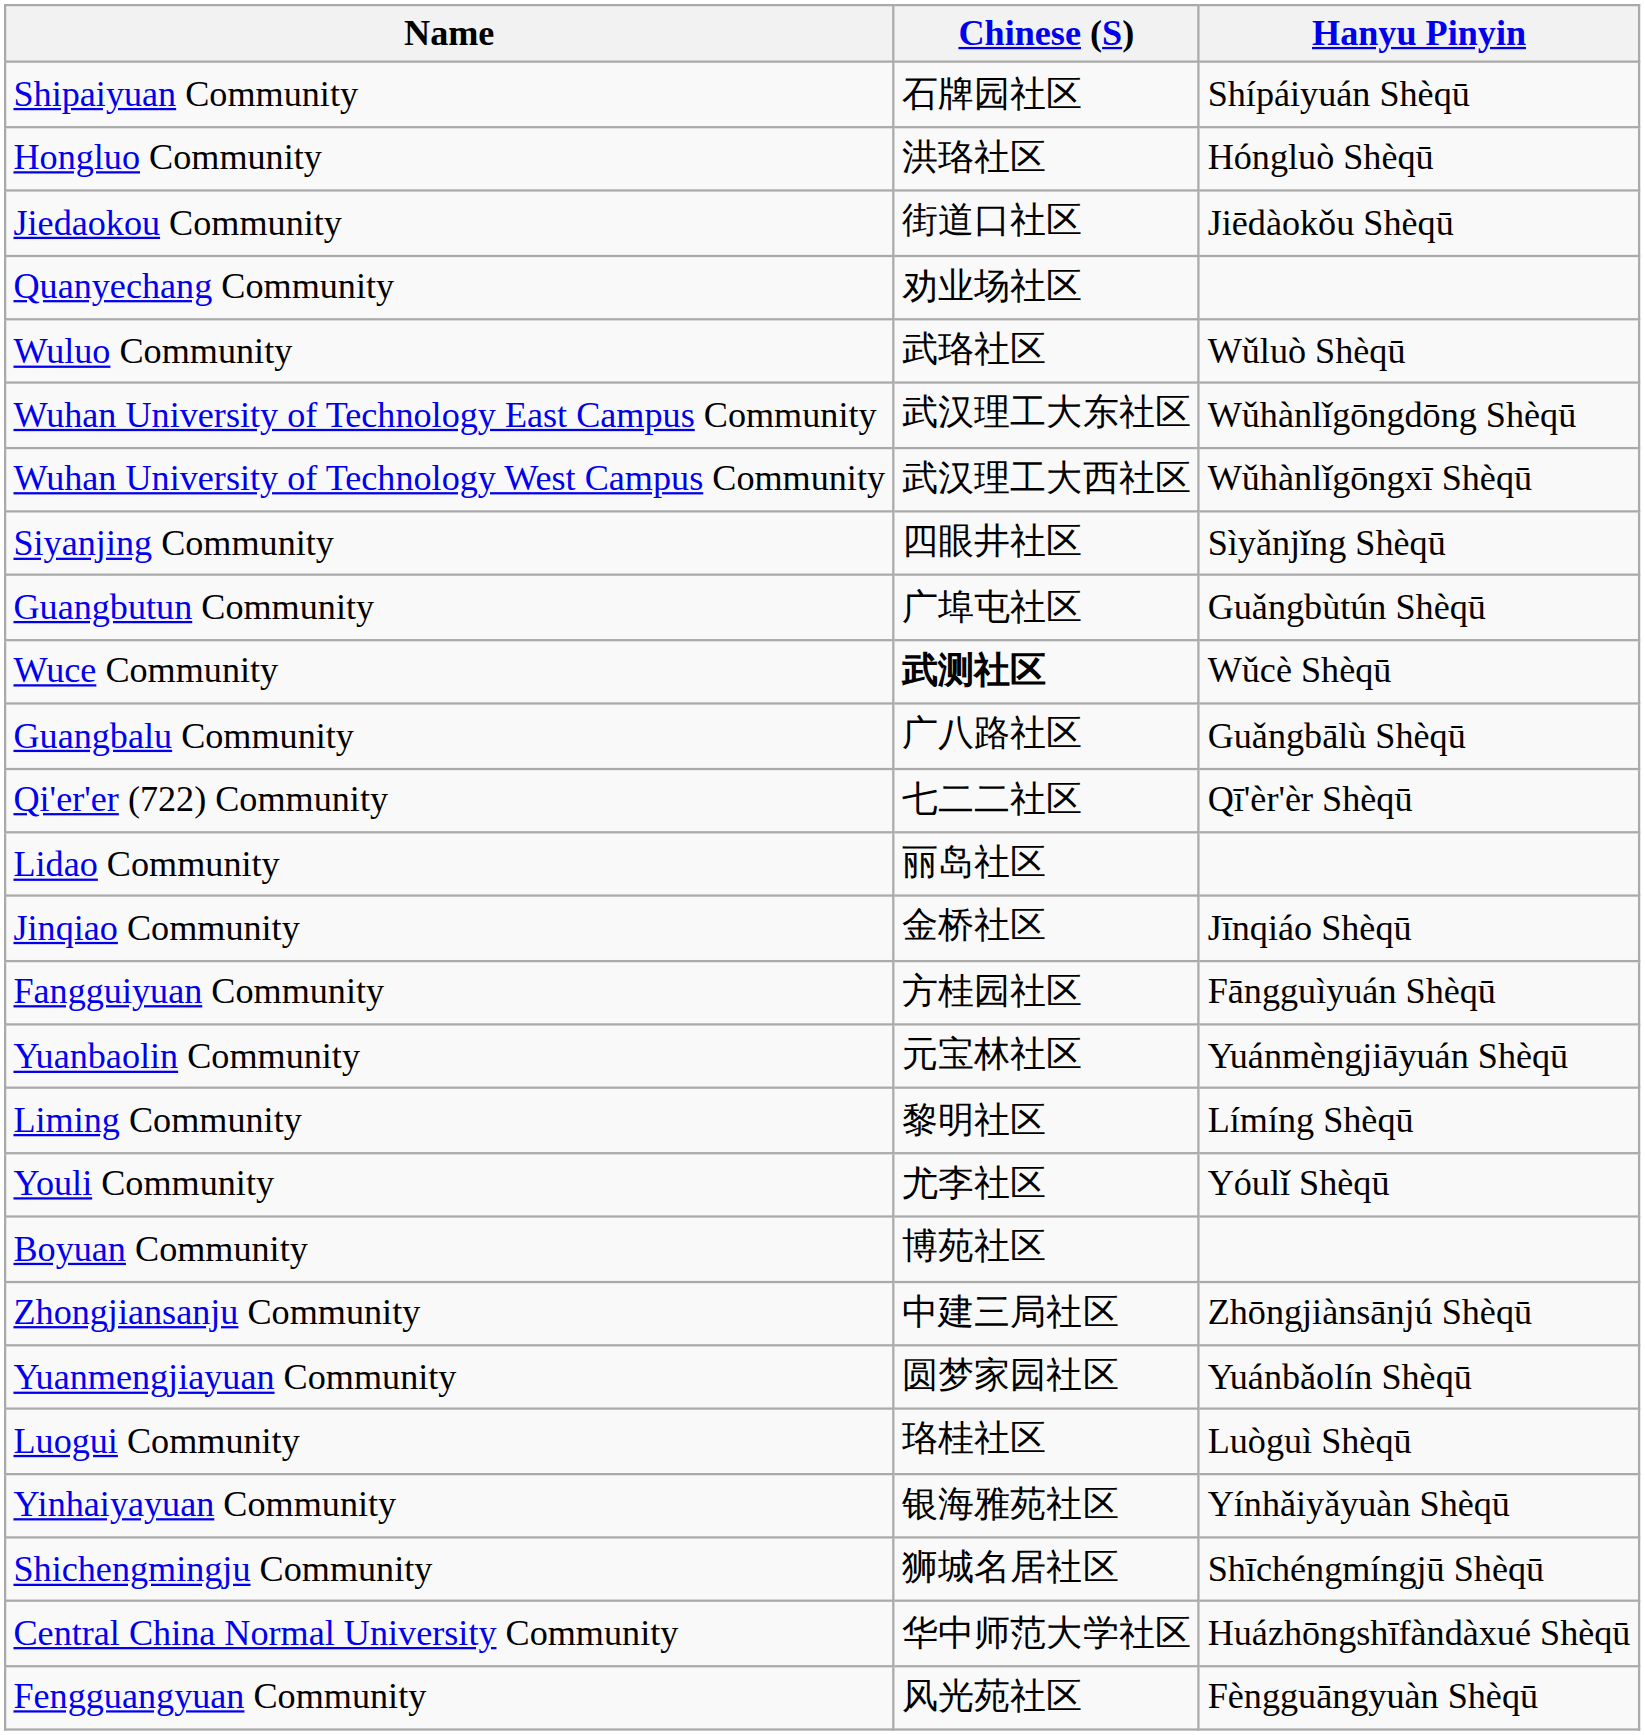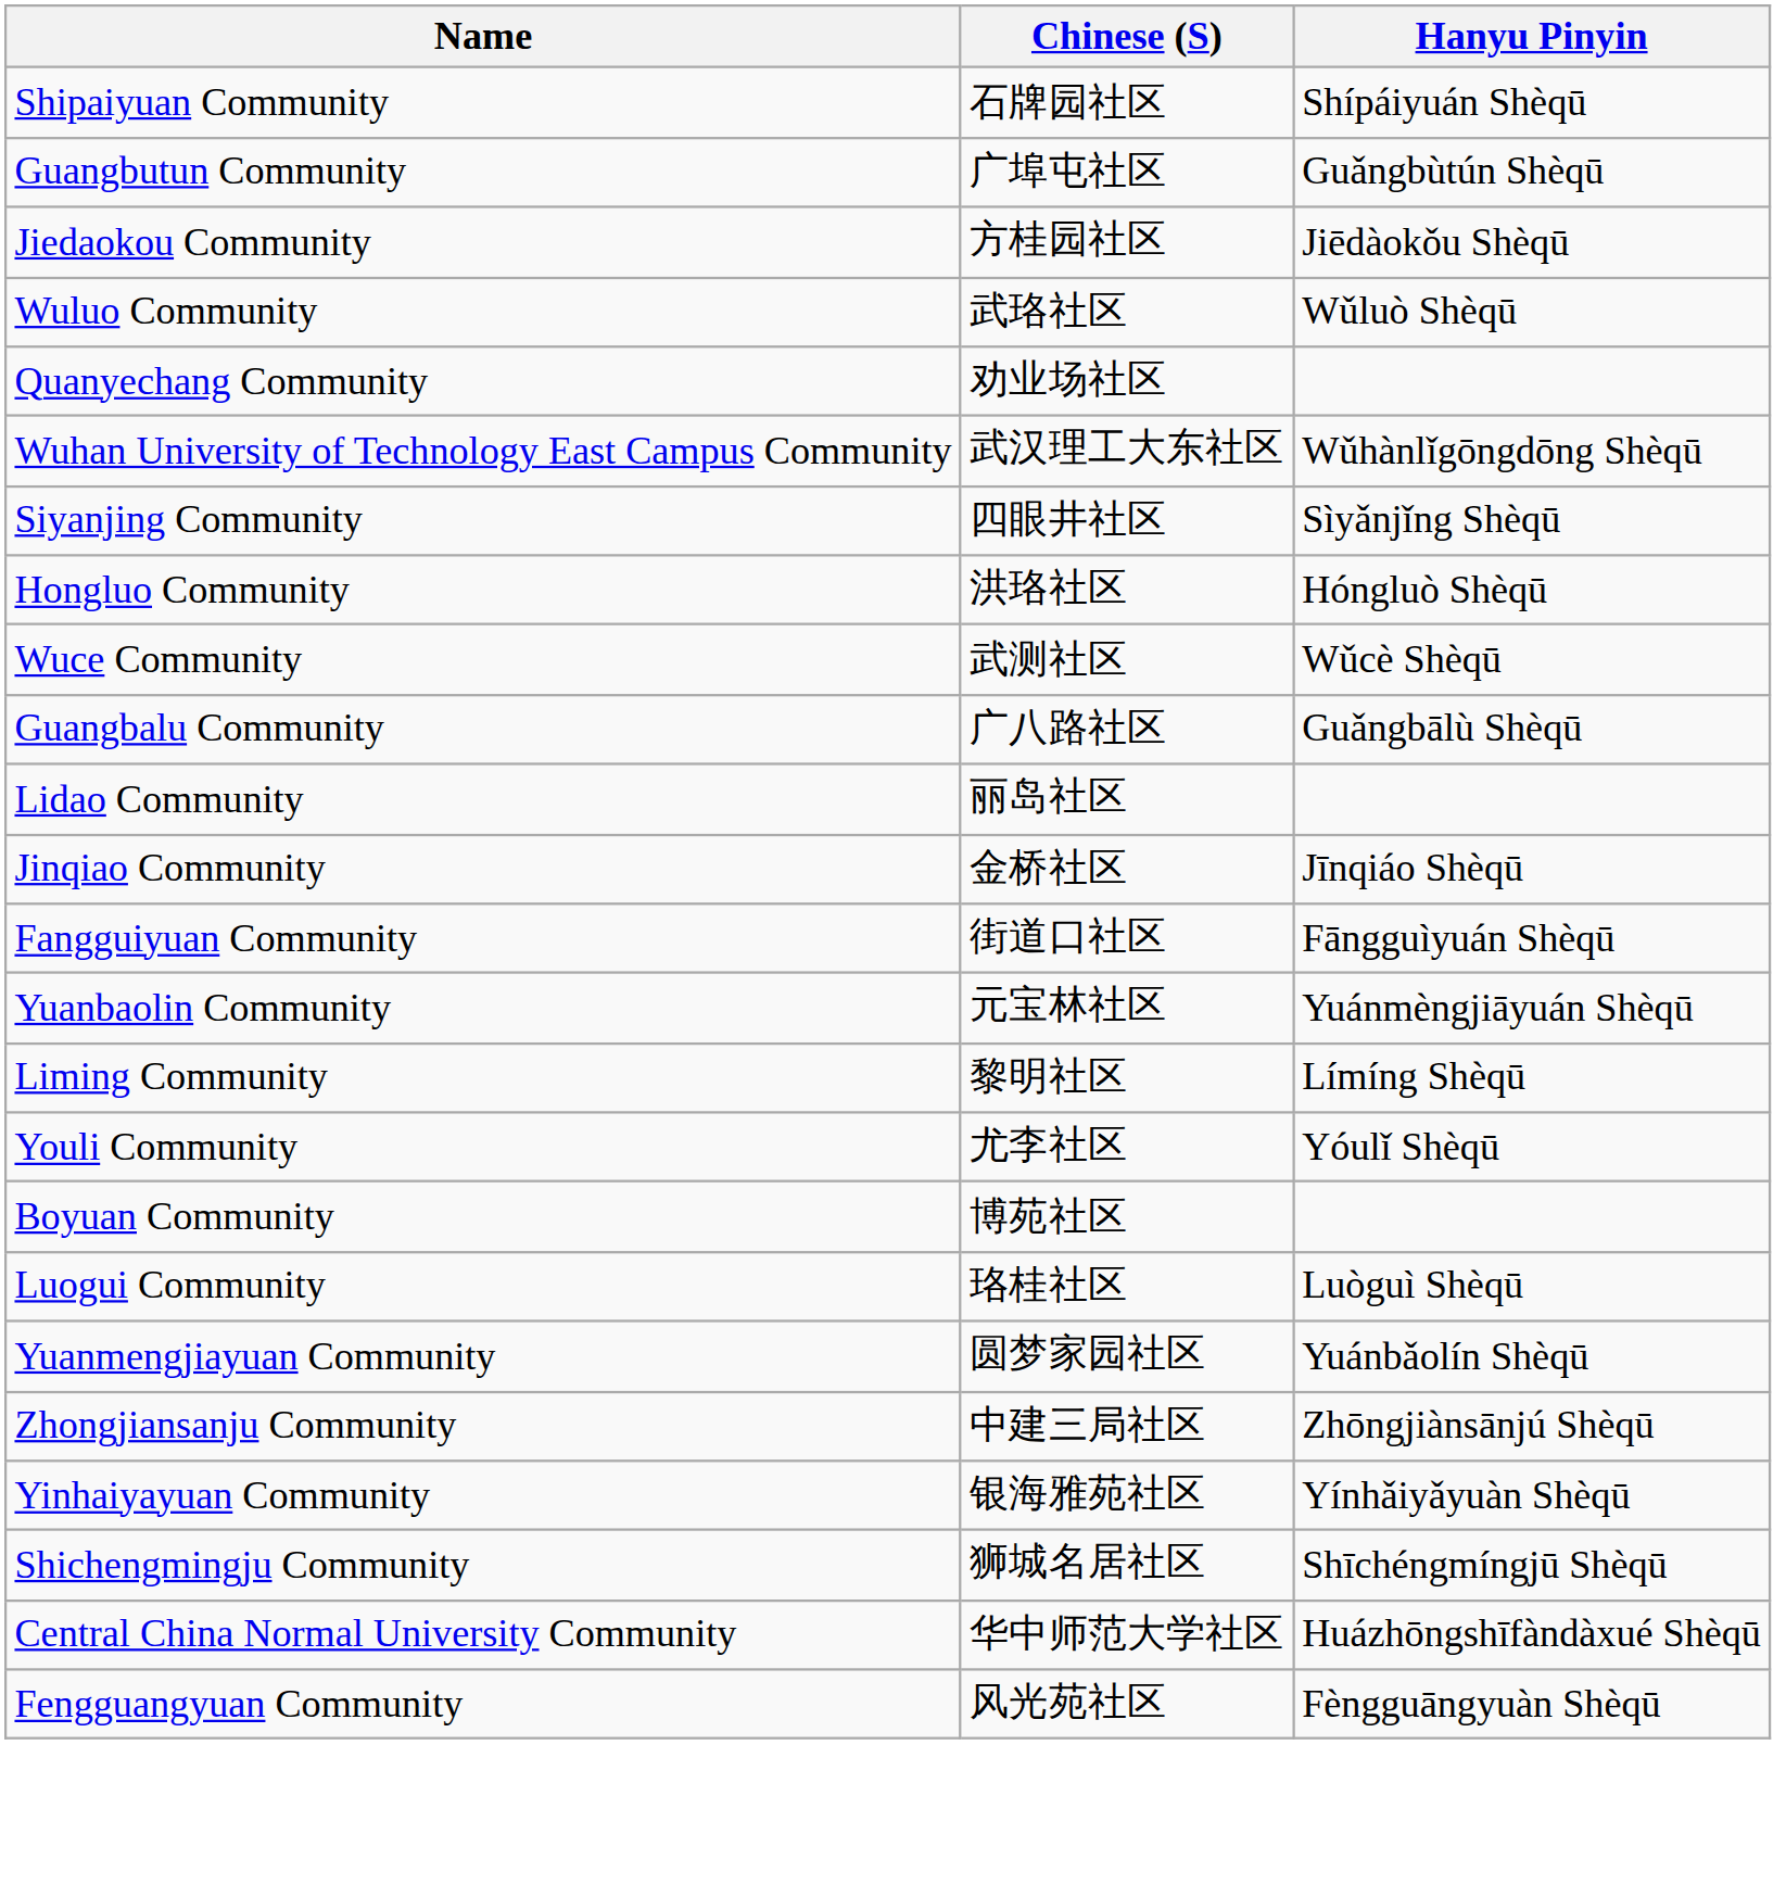 <table class="wikitable">
 <tr>
 <th>Name</th>
 <th><a href='#'>Chinese</a> (<a href='#'>S</a>)</th>
 <th><a href='#'>Hanyu Pinyin</a></th>
 </tr>
 <tr>
 <td><a href='#'>Shipaiyuan</a> Community</td>
 <td>石牌园社区</td>
 <td>Shípáiyuán Shèqū</td>
 </tr>
 <tr>
-<td><a href='#'>Hongluo</a> Community</td>
-<td>洪珞社区</td>
-<td>Hóngluò Shèqū</td>
+<td><a href='#'>Guangbutun</a> Community</td>
+<td>广埠屯社区</td>
+<td>Guǎngbùtún Shèqū</td>
 </tr>
 <tr>
 <td><a href='#'>Jiedaokou</a> Community</td>
-<td>街道口社区</td>
+<td>方桂园社区</td>
 <td>Jiēdàokǒu Shèqū</td>
+</tr>
+<tr>
+<td><a href='#'>Wuluo</a> Community</td>
+<td>武珞社区</td>
+<td>Wǔluò Shèqū</td>
 </tr>
 <tr>
 <td><a href='#'>Quanyechang</a> Community</td>
 <td>劝业场社区</td>
 <td></td>
 </tr>
 <tr>
-<td><a href='#'>Wuluo</a> Community</td>
-<td>武珞社区</td>
-<td>Wǔluò Shèqū</td>
-</tr>
-<tr>
 <td><a href='#'>Wuhan University of Technology East Campus</a> Community</td>
 <td>武汉理工大东社区</td>
 <td>Wǔhànlǐgōngdōng Shèqū</td>
-</tr>
-<tr>
-<td><a href='#'>Wuhan University of Technology West Campus</a> Community</td>
-<td>武汉理工大西社区</td>
-<td>Wǔhànlǐgōngxī Shèqū</td>
 </tr>
 <tr>
 <td><a href='#'>Siyanjing</a> Community</td>
 <td>四眼井社区</td>
 <td>Sìyǎnjǐng Shèqū</td>
 </tr>
 <tr>
-<td><a href='#'>Guangbutun</a> Community</td>
-<td>广埠屯社区</td>
-<td>Guǎngbùtún Shèqū</td>
+<td><a href='#'>Hongluo</a> Community</td>
+<td>洪珞社区</td>
+<td>Hóngluò Shèqū</td>
 </tr>
 <tr>
 <td><a href='#'>Wuce</a> Community</td>
-<td><strong>武测社区</strong></td>
+<td>武测社区</td>
 <td>Wǔcè Shèqū</td>
 </tr>
 <tr>
 <td><a href='#'>Guangbalu</a> Community</td>
 <td>广八路社区</td>
 <td>Guǎngbālù Shèqū</td>
-</tr>
-<tr>
-<td><a href='#'>Qi'er'er</a> (722) Community</td>
-<td>七二二社区</td>
-<td>Qī'èr'èr Shèqū</td>
 </tr>
 <tr>
 <td><a href='#'>Lidao</a> Community</td>
 <td>丽岛社区</td>
 <td></td>
 </tr>
 <tr>
 <td><a href='#'>Jinqiao</a> Community</td>
 <td>金桥社区</td>
 <td>Jīnqiáo Shèqū</td>
 </tr>
 <tr>
 <td><a href='#'>Fangguiyuan</a> Community</td>
-<td>方桂园社区</td>
+<td>街道口社区</td>
 <td>Fāngguìyuán Shèqū</td>
 </tr>
 <tr>
 <td><a href='#'>Yuanbaolin</a> Community</td>
 <td>元宝林社区</td>
 <td>Yuánmèngjiāyuán Shèqū</td>
 </tr>
 <tr>
 <td><a href='#'>Liming</a> Community</td>
 <td>黎明社区</td>
 <td>Límíng Shèqū</td>
 </tr>
 <tr>
 <td><a href='#'>Youli</a> Community</td>
 <td>尤李社区</td>
 <td>Yóulǐ Shèqū</td>
 </tr>
 <tr>
 <td><a href='#'>Boyuan</a> Community</td>
 <td>博苑社区</td>
 <td></td>
 </tr>
 <tr>
-<td><a href='#'>Zhongjiansanju</a> Community</td>
-<td>中建三局社区</td>
-<td>Zhōngjiànsānjú Shèqū</td>
+<td><a href='#'>Luogui</a> Community</td>
+<td>珞桂社区</td>
+<td>Luòguì Shèqū</td>
 </tr>
 <tr>
 <td><a href='#'>Yuanmengjiayuan</a> Community</td>
 <td>圆梦家园社区</td>
 <td>Yuánbǎolín Shèqū</td>
 </tr>
 <tr>
-<td><a href='#'>Luogui</a> Community</td>
-<td>珞桂社区</td>
-<td>Luòguì Shèqū</td>
+<td><a href='#'>Zhongjiansanju</a> Community</td>
+<td>中建三局社区</td>
+<td>Zhōngjiànsānjú Shèqū</td>
 </tr>
 <tr>
 <td><a href='#'>Yinhaiyayuan</a> Community</td>
 <td>银海雅苑社区</td>
 <td>Yínhǎiyǎyuàn Shèqū</td>
 </tr>
 <tr>
 <td><a href='#'>Shichengmingju</a> Community</td>
 <td>狮城名居社区</td>
 <td>Shīchéngmíngjū Shèqū</td>
 </tr>
 <tr>
 <td><a href='#'>Central China Normal University</a> Community</td>
 <td>华中师范大学社区</td>
 <td>Huázhōngshīfàndàxué Shèqū</td>
 </tr>
 <tr>
 <td><a href='#'>Fengguangyuan</a> Community</td>
 <td>风光苑社区</td>
 <td>Fèngguāngyuàn Shèqū</td>
 </tr>
 </table>
